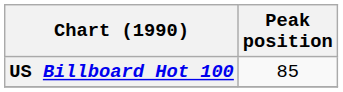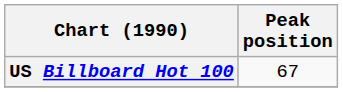 <table class="wikitable sortable plainrowheaders" style="text-align:center">
 <tr>
 <th scope="col">Chart (1990)</th>
 <th scope="col">Peak<br>position</th>
 </tr>
 <tr>
 <th scope="row">US <em><a href='#'>Billboard Hot 100</a></em></th>
-<td align="center">85</td>
+<td align="center">67</td>
 </tr>
 <tr>
 </tr>
 </table>
